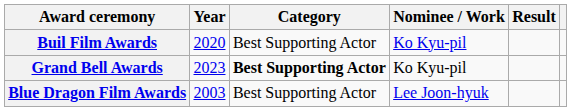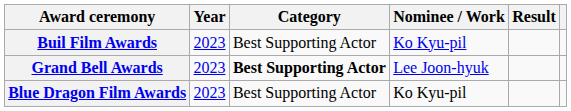 <table class="wikitable plainrowheaders sortable">
 <tr>
 <th scope="col">Award ceremony</th>
 <th scope="col">Year</th>
 <th scope="col">Category</th>
 <th scope="col">Nominee / Work</th>
 <th scope="col">Result</th>
 <th scope="col" class="unsortable"></th>
 </tr>
 <tr>
 <th scope="row"><a href='#'>Buil Film Awards</a></th>
-<td><a href='#'>2020</a></td>
+<td><a href='#'>2023</a></td>
 <td>Best Supporting Actor</td>
 <td><a href='#'>Ko Kyu-pil</a></td>
 <td></td>
 <td></td>
 </tr>
 <tr>
 <th scope="row"><a href='#'>Grand Bell Awards</a></th>
 <td><a href='#'>2023</a></td>
 <td><strong>Best Supporting Actor</strong></td>
-<td>Ko Kyu-pil</td>
+<td><a href='#'>Lee Joon-hyuk</a></td>
 <td></td>
 <td></td>
 </tr>
 <tr>
 <th scope="row"><a href='#'>Blue Dragon Film Awards</a></th>
-<td><a href='#'>2003</a></td>
+<td><a href='#'>2023</a></td>
 <td>Best Supporting Actor</td>
-<td><a href='#'>Lee Joon-hyuk</a></td>
+<td>Ko Kyu-pil</td>
 <td></td>
 <td></td>
 </tr>
 <tr>
 </tr>
 </table>
